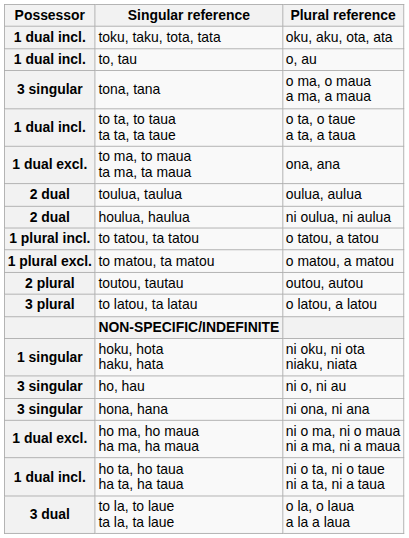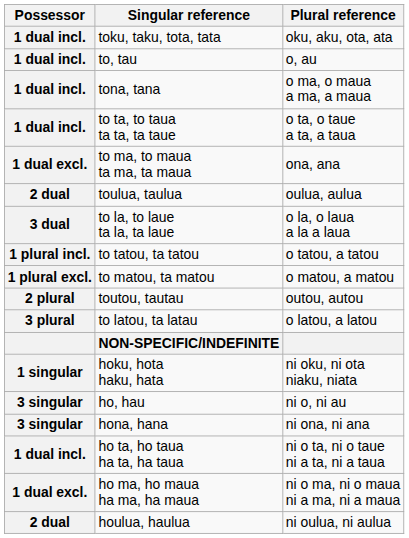 <table class="wikitable">
 <tr>
 <th>Possessor</th>
 <th>Singular reference</th>
 <th>Plural reference</th>
 </tr>
 <tr>
 <th>1 dual incl.</th>
 <td>toku, taku, tota, tata</td>
 <td>oku, aku, ota, ata</td>
 </tr>
 <tr>
 <th>1 dual incl.</th>
 <td>to, tau</td>
 <td>o, au</td>
 </tr>
 <tr>
-<th>3 singular</th>
+<th>1 dual incl.</th>
 <td>tona, tana</td>
 <td>o ma, o maua<br>a ma, a maua</td>
 </tr>
 <tr>
 <th>1 dual incl.</th>
 <td>to ta, to taua<br>ta ta, ta taue</td>
 <td>o ta, o taue<br>a ta, a taua</td>
 </tr>
 <tr>
 <th>1 dual excl.</th>
 <td>to ma, to maua<br>ta ma, ta maua</td>
 <td>ona, ana</td>
 </tr>
 <tr>
 <th>2 dual</th>
 <td>toulua, taulua</td>
 <td>oulua, aulua</td>
 </tr>
 <tr>
-<th>2 dual</th>
-<td>houlua, haulua</td>
-<td>ni oulua, ni aulua</td>
+<th>3 dual</th>
+<td>to la, to laue<br>ta la, ta laue</td>
+<td>o la, o laua<br>a la a laua</td>
 </tr>
 <tr>
 <th>1 plural incl.</th>
 <td>to tatou, ta tatou</td>
 <td>o tatou, a tatou</td>
 </tr>
 <tr>
 <th>1 plural excl.</th>
 <td>to matou, ta matou</td>
 <td>o matou, a matou</td>
 </tr>
 <tr>
 <th>2 plural</th>
 <td>toutou, tautau</td>
 <td>outou, autou</td>
 </tr>
 <tr>
 <th>3 plural</th>
 <td>to latou, ta latau</td>
 <td>o latou, a latou</td>
 </tr>
 <tr>
 <th></th>
 <th>NON-SPECIFIC/INDEFINITE</th>
 <th></th>
 </tr>
 <tr>
 <th>1 singular</th>
 <td>hoku, hota<br>haku, hata</td>
 <td>ni oku, ni ota<br>niaku, niata</td>
 </tr>
 <tr>
 <th>3 singular</th>
 <td>ho, hau</td>
 <td>ni o, ni au</td>
 </tr>
 <tr>
 <th>3 singular</th>
 <td>hona, hana</td>
 <td>ni ona, ni ana</td>
 </tr>
 <tr>
+<th>1 dual incl.</th>
+<td>ho ta, ho taua<br>ha ta, ha taua</td>
+<td>ni o ta, ni o taue<br>ni a ta, ni a taua</td>
+</tr>
+<tr>
 <th>1 dual excl.</th>
 <td>ho ma, ho maua<br>ha ma, ha maua</td>
 <td>ni o ma, ni o maua<br>ni a ma, ni a maua</td>
 </tr>
 <tr>
-<th>1 dual incl.</th>
-<td>ho ta, ho taua<br>ha ta, ha taua</td>
-<td>ni o ta, ni o taue<br>ni a ta, ni a taua</td>
-</tr>
-<tr>
-<th>3 dual</th>
-<td>to la, to laue<br>ta la, ta laue</td>
-<td>o la, o laua<br>a la a laua</td>
+<th>2 dual</th>
+<td>houlua, haulua</td>
+<td>ni oulua, ni aulua</td>
 </tr>
 </table>
